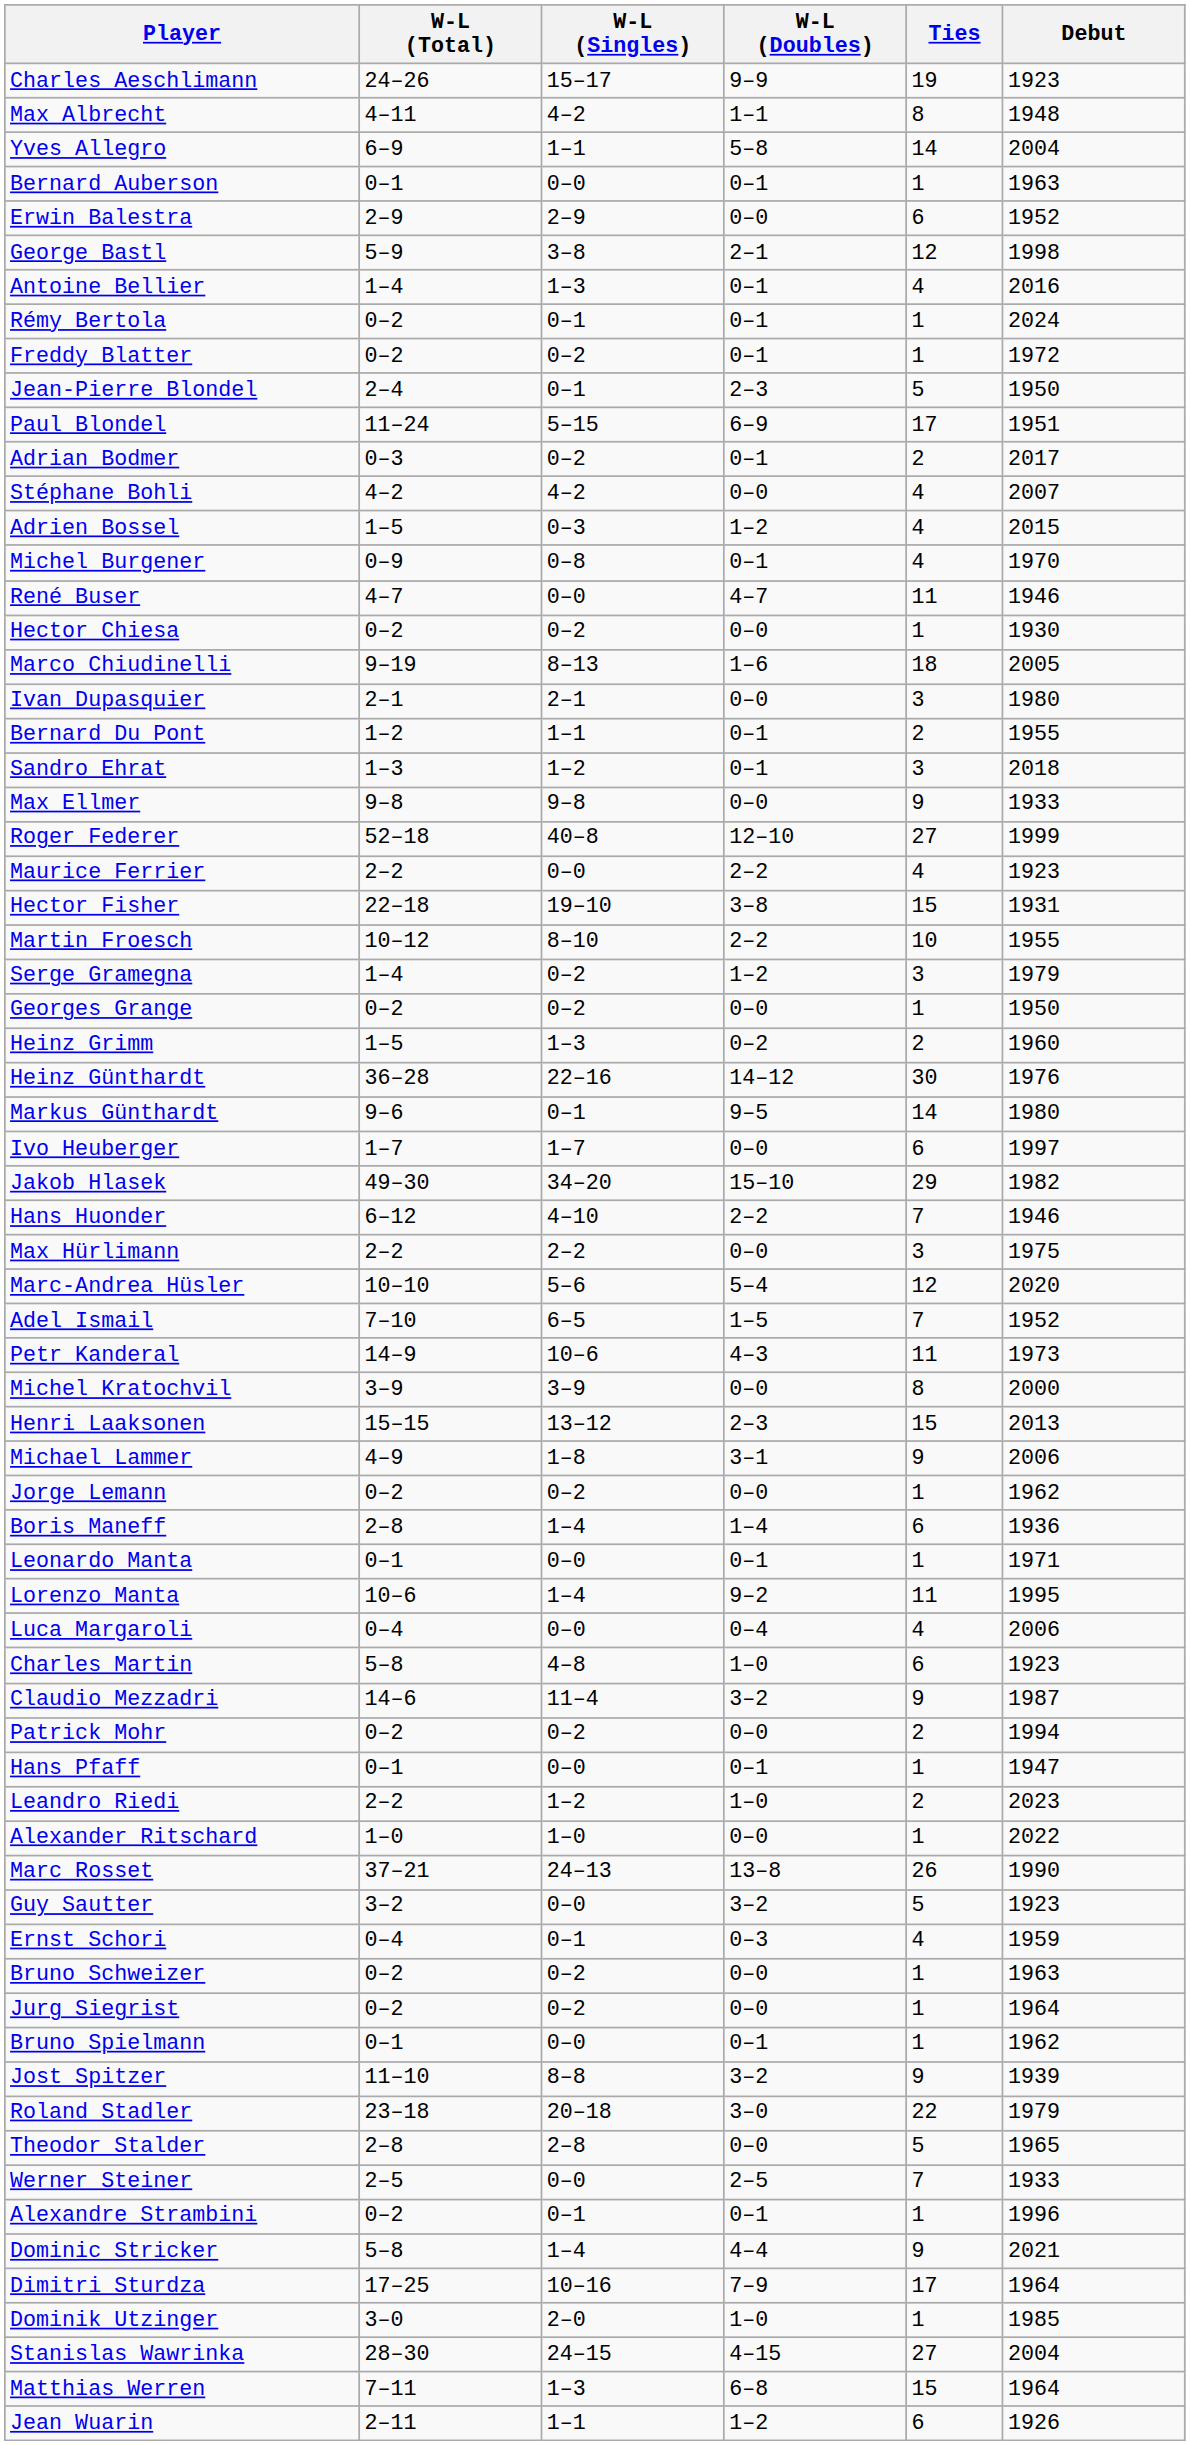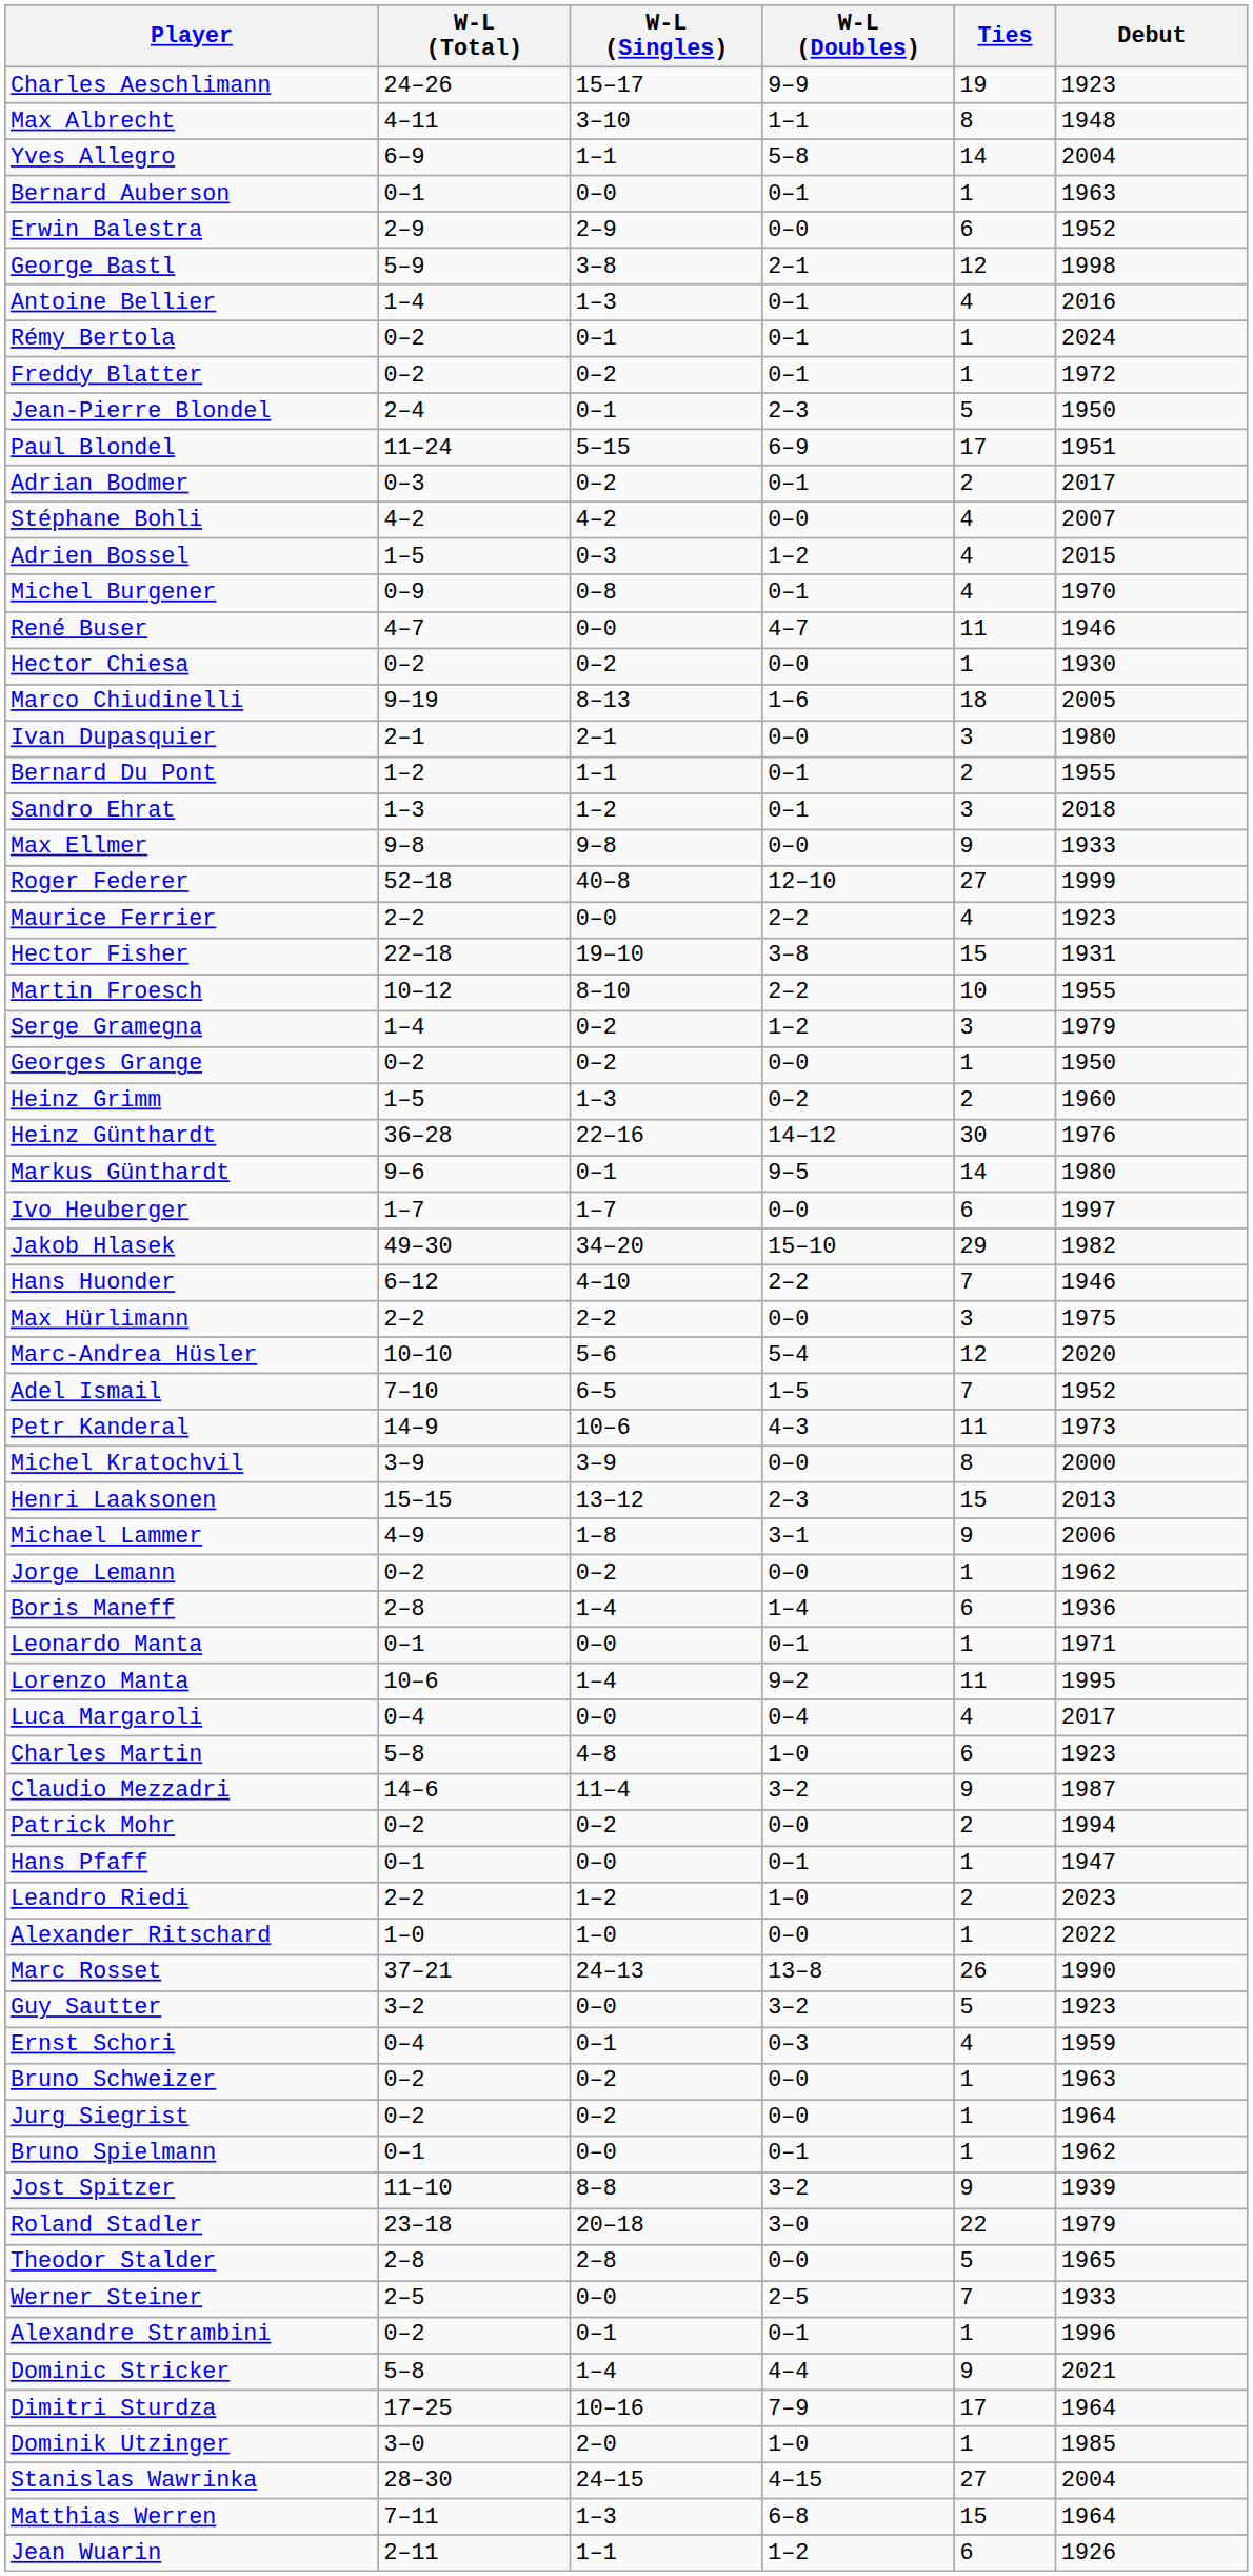 <table class="wikitable sortable" style=font-size:97%>
 <tr>
 <th width=200><a href='#'>Player</a></th>
 <th width=100>W-L<br>(Total)</th>
 <th width=100>W-L<br>(<a href='#'>Singles</a>)</th>
 <th width=100>W-L<br>(<a href='#'>Doubles</a>)</th>
 <th width=50><a href='#'>Ties</a></th>
 <th width=100>Debut</th>
 </tr>
 <tr>
 <td><a href='#'>Charles Aeschlimann</a></td>
 <td>24–26</td>
 <td>15–17</td>
 <td>9–9</td>
 <td>19</td>
 <td>1923</td>
 </tr>
 <tr>
 <td><a href='#'>Max Albrecht</a></td>
 <td>4–11</td>
-<td>4–2</td>
+<td>3–10</td>
 <td>1–1</td>
 <td>8</td>
 <td>1948</td>
 </tr>
 <tr>
 <td><a href='#'>Yves Allegro</a></td>
 <td>6–9</td>
 <td>1–1</td>
 <td>5–8</td>
 <td>14</td>
 <td>2004</td>
 </tr>
 <tr>
 <td><a href='#'>Bernard Auberson</a></td>
 <td>0–1</td>
 <td>0–0</td>
 <td>0–1</td>
 <td>1</td>
 <td>1963</td>
 </tr>
 <tr>
 <td><a href='#'>Erwin Balestra</a></td>
 <td>2–9</td>
 <td>2–9</td>
 <td>0–0</td>
 <td>6</td>
 <td>1952</td>
 </tr>
 <tr>
 <td><a href='#'>George Bastl</a></td>
 <td>5–9</td>
 <td>3–8</td>
 <td>2–1</td>
 <td>12</td>
 <td>1998</td>
 </tr>
 <tr>
 <td><a href='#'>Antoine Bellier</a></td>
 <td>1–4</td>
 <td>1–3</td>
 <td>0–1</td>
 <td>4</td>
 <td>2016</td>
 </tr>
 <tr>
 <td><a href='#'>Rémy Bertola</a></td>
 <td>0–2</td>
 <td>0–1</td>
 <td>0–1</td>
 <td>1</td>
 <td>2024</td>
 </tr>
 <tr>
 <td><a href='#'>Freddy Blatter</a></td>
 <td>0–2</td>
 <td>0–2</td>
 <td>0–1</td>
 <td>1</td>
 <td>1972</td>
 </tr>
 <tr>
 <td><a href='#'>Jean-Pierre Blondel</a></td>
 <td>2–4</td>
 <td>0–1</td>
 <td>2–3</td>
 <td>5</td>
 <td>1950</td>
 </tr>
 <tr>
 <td><a href='#'>Paul Blondel</a></td>
 <td>11–24</td>
 <td>5–15</td>
 <td>6–9</td>
 <td>17</td>
 <td>1951</td>
 </tr>
 <tr>
 <td><a href='#'>Adrian Bodmer</a></td>
 <td>0–3</td>
 <td>0–2</td>
 <td>0–1</td>
 <td>2</td>
 <td>2017</td>
 </tr>
 <tr>
 <td><a href='#'>Stéphane Bohli</a></td>
 <td>4–2</td>
 <td>4–2</td>
 <td>0–0</td>
 <td>4</td>
 <td>2007</td>
 </tr>
 <tr>
 <td><a href='#'>Adrien Bossel</a></td>
 <td>1–5</td>
 <td>0–3</td>
 <td>1–2</td>
 <td>4</td>
 <td>2015</td>
 </tr>
 <tr>
 <td><a href='#'>Michel Burgener</a></td>
 <td>0–9</td>
 <td>0–8</td>
 <td>0–1</td>
 <td>4</td>
 <td>1970</td>
 </tr>
 <tr>
 <td><a href='#'>René Buser</a></td>
 <td>4–7</td>
 <td>0–0</td>
 <td>4–7</td>
 <td>11</td>
 <td>1946</td>
 </tr>
 <tr>
 <td><a href='#'>Hector Chiesa</a></td>
 <td>0–2</td>
 <td>0–2</td>
 <td>0–0</td>
 <td>1</td>
 <td>1930</td>
 </tr>
 <tr>
 <td><a href='#'>Marco Chiudinelli</a></td>
 <td>9–19</td>
 <td>8–13</td>
 <td>1–6</td>
 <td>18</td>
 <td>2005</td>
 </tr>
 <tr>
 <td><a href='#'>Ivan Dupasquier</a></td>
 <td>2–1</td>
 <td>2–1</td>
 <td>0–0</td>
 <td>3</td>
 <td>1980</td>
 </tr>
 <tr>
 <td><a href='#'>Bernard Du Pont</a></td>
 <td>1–2</td>
 <td>1–1</td>
 <td>0–1</td>
 <td>2</td>
 <td>1955</td>
 </tr>
 <tr>
 <td><a href='#'>Sandro Ehrat</a></td>
 <td>1–3</td>
 <td>1–2</td>
 <td>0–1</td>
 <td>3</td>
 <td>2018</td>
 </tr>
 <tr>
 <td><a href='#'>Max Ellmer</a></td>
 <td>9–8</td>
 <td>9–8</td>
 <td>0–0</td>
 <td>9</td>
 <td>1933</td>
 </tr>
 <tr>
 <td><a href='#'>Roger Federer</a></td>
 <td>52–18</td>
 <td>40–8</td>
 <td>12–10</td>
 <td>27</td>
 <td>1999</td>
 </tr>
 <tr>
 <td><a href='#'>Maurice Ferrier</a></td>
 <td>2–2</td>
 <td>0–0</td>
 <td>2–2</td>
 <td>4</td>
 <td>1923</td>
 </tr>
 <tr>
 <td><a href='#'>Hector Fisher</a></td>
 <td>22–18</td>
 <td>19–10</td>
 <td>3–8</td>
 <td>15</td>
 <td>1931</td>
 </tr>
 <tr>
 <td><a href='#'>Martin Froesch</a></td>
 <td>10–12</td>
 <td>8–10</td>
 <td>2–2</td>
 <td>10</td>
 <td>1955</td>
 </tr>
 <tr>
 <td><a href='#'>Serge Gramegna</a></td>
 <td>1–4</td>
 <td>0–2</td>
 <td>1–2</td>
 <td>3</td>
 <td>1979</td>
 </tr>
 <tr>
 <td><a href='#'>Georges Grange</a></td>
 <td>0–2</td>
 <td>0–2</td>
 <td>0–0</td>
 <td>1</td>
 <td>1950</td>
 </tr>
 <tr>
 <td><a href='#'>Heinz Grimm</a></td>
 <td>1–5</td>
 <td>1–3</td>
 <td>0–2</td>
 <td>2</td>
 <td>1960</td>
 </tr>
 <tr>
 <td><a href='#'>Heinz Günthardt</a></td>
 <td>36–28</td>
 <td>22–16</td>
 <td>14–12</td>
 <td>30</td>
 <td>1976</td>
 </tr>
 <tr>
 <td><a href='#'>Markus Günthardt</a></td>
 <td>9–6</td>
 <td>0–1</td>
 <td>9–5</td>
 <td>14</td>
 <td>1980</td>
 </tr>
 <tr>
 <td><a href='#'>Ivo Heuberger</a></td>
 <td>1–7</td>
 <td>1–7</td>
 <td>0–0</td>
 <td>6</td>
 <td>1997</td>
 </tr>
 <tr>
 <td><a href='#'>Jakob Hlasek</a></td>
 <td>49–30</td>
 <td>34–20</td>
 <td>15–10</td>
 <td>29</td>
 <td>1982</td>
 </tr>
 <tr>
 <td><a href='#'>Hans Huonder</a></td>
 <td>6–12</td>
 <td>4–10</td>
 <td>2–2</td>
 <td>7</td>
 <td>1946</td>
 </tr>
 <tr>
 <td><a href='#'>Max Hürlimann</a></td>
 <td>2–2</td>
 <td>2–2</td>
 <td>0–0</td>
 <td>3</td>
 <td>1975</td>
 </tr>
 <tr>
 <td><a href='#'>Marc-Andrea Hüsler</a></td>
 <td>10–10</td>
 <td>5–6</td>
 <td>5–4</td>
 <td>12</td>
 <td>2020</td>
 </tr>
 <tr>
 <td><a href='#'>Adel Ismail</a></td>
 <td>7–10</td>
 <td>6–5</td>
 <td>1–5</td>
 <td>7</td>
 <td>1952</td>
 </tr>
 <tr>
 <td><a href='#'>Petr Kanderal</a></td>
 <td>14–9</td>
 <td>10–6</td>
 <td>4–3</td>
 <td>11</td>
 <td>1973</td>
 </tr>
 <tr>
 <td><a href='#'>Michel Kratochvil</a></td>
 <td>3–9</td>
 <td>3–9</td>
 <td>0–0</td>
 <td>8</td>
 <td>2000</td>
 </tr>
 <tr>
 <td><a href='#'>Henri Laaksonen</a></td>
 <td>15–15</td>
 <td>13–12</td>
 <td>2–3</td>
 <td>15</td>
 <td>2013</td>
 </tr>
 <tr>
 <td><a href='#'>Michael Lammer</a></td>
 <td>4–9</td>
 <td>1–8</td>
 <td>3–1</td>
 <td>9</td>
 <td>2006</td>
 </tr>
 <tr>
 <td><a href='#'>Jorge Lemann</a></td>
 <td>0–2</td>
 <td>0–2</td>
 <td>0–0</td>
 <td>1</td>
 <td>1962</td>
 </tr>
 <tr>
 <td><a href='#'>Boris Maneff</a></td>
 <td>2–8</td>
 <td>1–4</td>
 <td>1–4</td>
 <td>6</td>
 <td>1936</td>
 </tr>
 <tr>
 <td><a href='#'>Leonardo Manta</a></td>
 <td>0–1</td>
 <td>0–0</td>
 <td>0–1</td>
 <td>1</td>
 <td>1971</td>
 </tr>
 <tr>
 <td><a href='#'>Lorenzo Manta</a></td>
 <td>10–6</td>
 <td>1–4</td>
 <td>9–2</td>
 <td>11</td>
 <td>1995</td>
 </tr>
 <tr>
 <td><a href='#'>Luca Margaroli</a></td>
 <td>0–4</td>
 <td>0–0</td>
 <td>0–4</td>
 <td>4</td>
-<td>2006</td>
+<td>2017</td>
 </tr>
 <tr>
 <td><a href='#'>Charles Martin</a></td>
 <td>5–8</td>
 <td>4–8</td>
 <td>1–0</td>
 <td>6</td>
 <td>1923</td>
 </tr>
 <tr>
 <td><a href='#'>Claudio Mezzadri</a></td>
 <td>14–6</td>
 <td>11–4</td>
 <td>3–2</td>
 <td>9</td>
 <td>1987</td>
 </tr>
 <tr>
 <td><a href='#'>Patrick Mohr</a></td>
 <td>0–2</td>
 <td>0–2</td>
 <td>0–0</td>
 <td>2</td>
 <td>1994</td>
 </tr>
 <tr>
 <td><a href='#'>Hans Pfaff</a></td>
 <td>0–1</td>
 <td>0–0</td>
 <td>0–1</td>
 <td>1</td>
 <td>1947</td>
 </tr>
 <tr>
 <td><a href='#'>Leandro Riedi</a></td>
 <td>2–2</td>
 <td>1–2</td>
 <td>1–0</td>
 <td>2</td>
 <td>2023</td>
 </tr>
 <tr>
 <td><a href='#'>Alexander Ritschard</a></td>
 <td>1–0</td>
 <td>1–0</td>
 <td>0–0</td>
 <td>1</td>
 <td>2022</td>
 </tr>
 <tr>
 <td><a href='#'>Marc Rosset</a></td>
 <td>37–21</td>
 <td>24–13</td>
 <td>13–8</td>
 <td>26</td>
 <td>1990</td>
 </tr>
 <tr>
 <td><a href='#'>Guy Sautter</a></td>
 <td>3–2</td>
 <td>0–0</td>
 <td>3–2</td>
 <td>5</td>
 <td>1923</td>
 </tr>
 <tr>
 <td><a href='#'>Ernst Schori</a></td>
 <td>0–4</td>
 <td>0–1</td>
 <td>0–3</td>
 <td>4</td>
 <td>1959</td>
 </tr>
 <tr>
 <td><a href='#'>Bruno Schweizer</a></td>
 <td>0–2</td>
 <td>0–2</td>
 <td>0–0</td>
 <td>1</td>
 <td>1963</td>
 </tr>
 <tr>
 <td><a href='#'>Jurg Siegrist</a></td>
 <td>0–2</td>
 <td>0–2</td>
 <td>0–0</td>
 <td>1</td>
 <td>1964</td>
 </tr>
 <tr>
 <td><a href='#'>Bruno Spielmann</a></td>
 <td>0–1</td>
 <td>0–0</td>
 <td>0–1</td>
 <td>1</td>
 <td>1962</td>
 </tr>
 <tr>
 <td><a href='#'>Jost Spitzer</a></td>
 <td>11–10</td>
 <td>8–8</td>
 <td>3–2</td>
 <td>9</td>
 <td>1939</td>
 </tr>
 <tr>
 <td><a href='#'>Roland Stadler</a></td>
 <td>23–18</td>
 <td>20–18</td>
 <td>3–0</td>
 <td>22</td>
 <td>1979</td>
 </tr>
 <tr>
 <td><a href='#'>Theodor Stalder</a></td>
 <td>2–8</td>
 <td>2–8</td>
 <td>0–0</td>
 <td>5</td>
 <td>1965</td>
 </tr>
 <tr>
 <td><a href='#'>Werner Steiner</a></td>
 <td>2–5</td>
 <td>0–0</td>
 <td>2–5</td>
 <td>7</td>
 <td>1933</td>
 </tr>
 <tr>
 <td><a href='#'>Alexandre Strambini</a></td>
 <td>0–2</td>
 <td>0–1</td>
 <td>0–1</td>
 <td>1</td>
 <td>1996</td>
 </tr>
 <tr>
 <td><a href='#'>Dominic Stricker</a></td>
 <td>5–8</td>
 <td>1–4</td>
 <td>4–4</td>
 <td>9</td>
 <td>2021</td>
 </tr>
 <tr>
 <td><a href='#'>Dimitri Sturdza</a></td>
 <td>17–25</td>
 <td>10–16</td>
 <td>7–9</td>
 <td>17</td>
 <td>1964</td>
 </tr>
 <tr>
 <td><a href='#'>Dominik Utzinger</a></td>
 <td>3–0</td>
 <td>2–0</td>
 <td>1–0</td>
 <td>1</td>
 <td>1985</td>
 </tr>
 <tr>
 <td><a href='#'>Stanislas Wawrinka</a></td>
 <td>28–30</td>
 <td>24–15</td>
 <td>4–15</td>
 <td>27</td>
 <td>2004</td>
 </tr>
 <tr>
 <td><a href='#'>Matthias Werren</a></td>
 <td>7–11</td>
 <td>1–3</td>
 <td>6–8</td>
 <td>15</td>
 <td>1964</td>
 </tr>
 <tr>
 <td><a href='#'>Jean Wuarin</a></td>
 <td>2–11</td>
 <td>1–1</td>
 <td>1–2</td>
 <td>6</td>
 <td>1926</td>
 </tr>
 </table>
